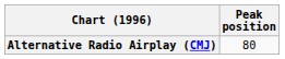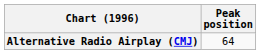 <table class="wikitable plainrowheaders" style="text-align:center;">
 <tr>
 <th scope="col">Chart (1996)</th>
 <th scope="col">Peak<br>position</th>
 </tr>
 <tr>
 <th scope="row">Alternative Radio Airplay (<a href='#'>CMJ</a>)</th>
-<td>80</td>
+<td>64</td>
 </tr>
 </table>
